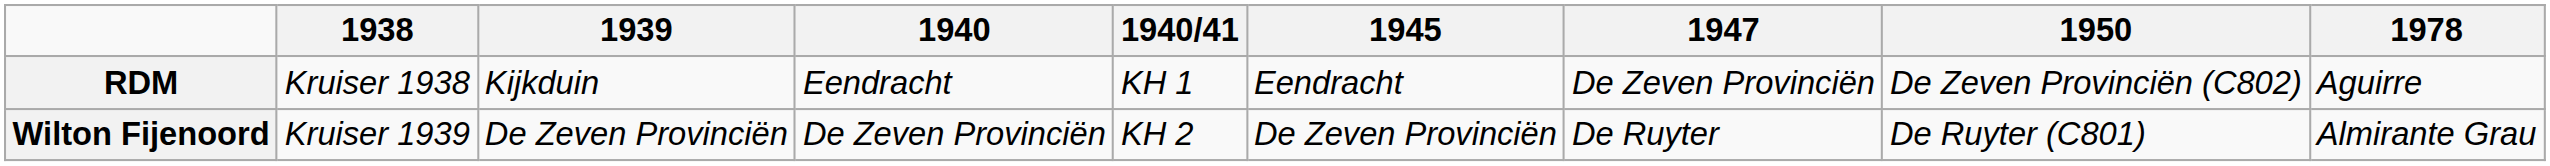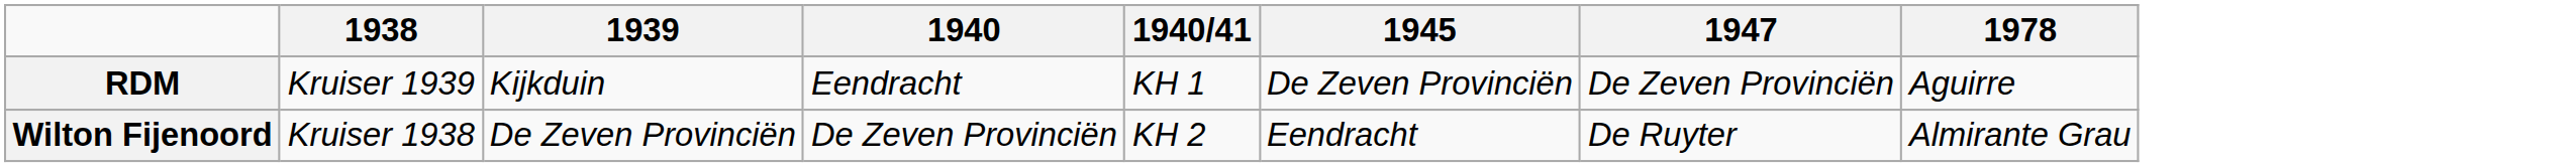 <table class="wikitable">
 <tr>
 <td></td>
 <th>1938</th>
 <th>1939</th>
 <th>1940</th>
 <th>1940/41</th>
 <th>1945</th>
 <th>1947</th>
-<th>1950</th>
 <th>1978</th>
 </tr>
 <tr>
 <th>RDM</th>
-<td><em>Kruiser 1938</em></td>
+<td><em>Kruiser 1939</em></td>
 <td><em>Kijkduin</em></td>
 <td><em>Eendracht</em></td>
 <td><em>KH 1</em></td>
-<td><em>Eendracht</em></td>
 <td><em>De Zeven Provinciën</em></td>
-<td><em>De Zeven Provinciën (C802)</em></td>
+<td><em>De Zeven Provinciën</em></td>
 <td><em>Aguirre</em></td>
 </tr>
 <tr>
 <th>Wilton Fijenoord</th>
-<td><em>Kruiser 1939</em></td>
+<td><em>Kruiser 1938</em></td>
 <td><em>De Zeven Provinciën</em></td>
 <td><em>De Zeven Provinciën</em></td>
 <td><em>KH 2</em></td>
-<td><em>De Zeven Provinciën</em></td>
+<td><em>Eendracht</em></td>
 <td><em>De Ruyter</em></td>
-<td><em>De Ruyter (C801)</em></td>
 <td><em>Almirante Grau</em></td>
 </tr>
 </table>
